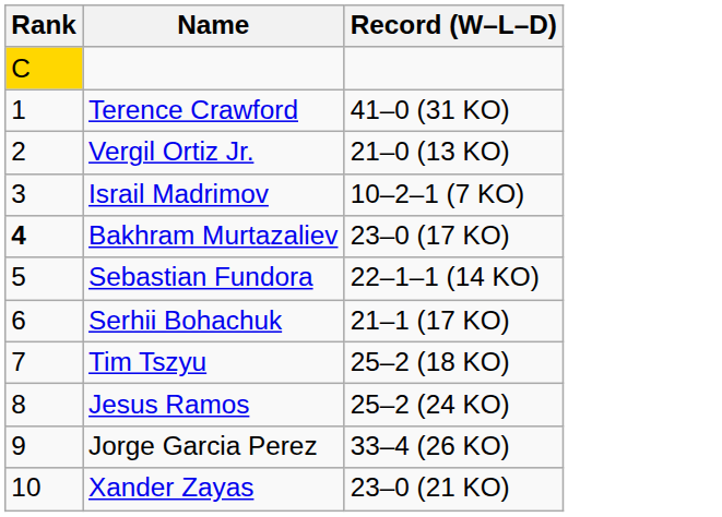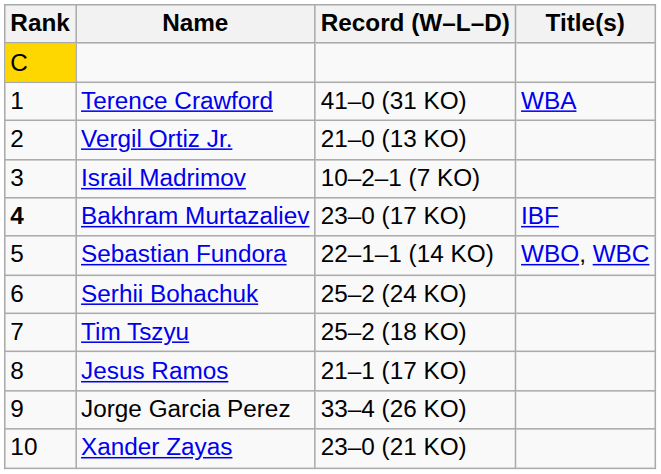 <table class="wikitable">
 <tr>
 <th>Rank</th>
 <th>Name</th>
 <th>Record (W–L–D)</th>
+<th>Title(s)</th>
 </tr>
 <tr>
 <td bgcolor=gold>C</td>
+<td></td>
 <td></td>
 <td></td>
 </tr>
 <tr>
 <td>1</td>
 <td><a href='#'>Terence Crawford</a></td>
 <td>41–0 (31 KO)</td>
+<td><a href='#'>WBA</a></td>
 </tr>
 <tr>
 <td>2</td>
 <td><a href='#'>Vergil Ortiz Jr.</a></td>
 <td>21–0 (13 KO)</td>
+<td></td>
 </tr>
 <tr>
 <td>3</td>
 <td><a href='#'>Israil Madrimov</a></td>
 <td>10–2–1 (7 KO)</td>
+<td></td>
 </tr>
 <tr>
 <td><strong>4</strong></td>
 <td><a href='#'>Bakhram Murtazaliev</a></td>
 <td>23–0 (17 KO)</td>
+<td><a href='#'>IBF</a></td>
 </tr>
 <tr>
 <td>5</td>
 <td><a href='#'>Sebastian Fundora</a></td>
 <td>22–1–1 (14 KO)</td>
+<td><a href='#'>WBO</a>, <a href='#'>WBC</a></td>
 </tr>
 <tr>
 <td>6</td>
 <td><a href='#'>Serhii Bohachuk</a></td>
-<td>21–1 (17 KO)</td>
+<td>25–2 (24 KO)</td>
+<td></td>
 </tr>
 <tr>
 <td>7</td>
 <td><a href='#'>Tim Tszyu</a></td>
 <td>25–2 (18 KO)</td>
+<td></td>
 </tr>
 <tr>
 <td>8</td>
 <td><a href='#'>Jesus Ramos</a></td>
-<td>25–2 (24 KO)</td>
+<td>21–1 (17 KO)</td>
+<td></td>
 </tr>
 <tr>
 <td>9</td>
 <td>Jorge Garcia Perez</td>
 <td>33–4 (26 KO)</td>
+<td></td>
 </tr>
 <tr>
 <td>10</td>
 <td><a href='#'>Xander Zayas</a></td>
 <td>23–0 (21 KO)</td>
+<td></td>
 </tr>
 </table>
